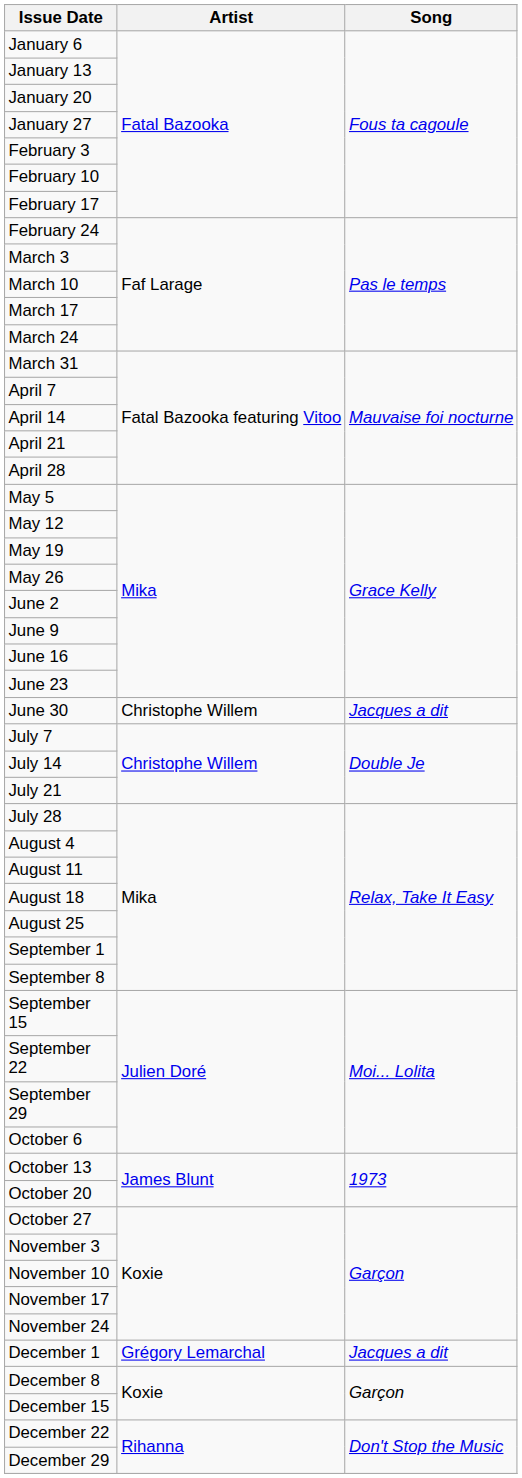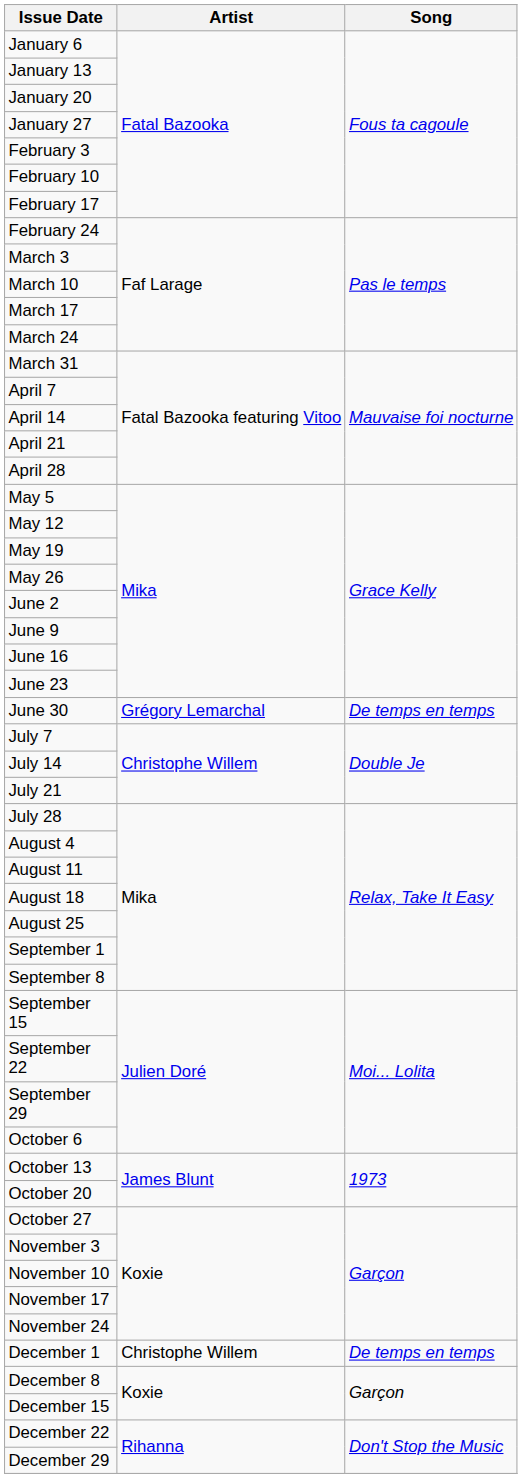 <table class="wikitable">
 <tr>
 <th width="100px">Issue Date</th>
 <th>Artist</th>
 <th>Song</th>
 </tr>
 <tr>
 <td>January 6</td>
 <td rowspan="7"><a href='#'>Fatal Bazooka</a></td>
 <td rowspan="7"><em><a href='#'>Fous ta cagoule</a></em></td>
 </tr>
 <tr>
 <td>January 13</td>
 </tr>
 <tr>
 <td>January 20</td>
 </tr>
 <tr>
 <td>January 27</td>
 </tr>
 <tr>
 <td>February 3</td>
 </tr>
 <tr>
 <td>February 10</td>
 </tr>
 <tr>
 <td>February 17</td>
 </tr>
 <tr>
 <td>February 24</td>
 <td rowspan="5">Faf Larage</td>
 <td rowspan="5"><em><a href='#'>Pas le temps</a></em></td>
 </tr>
 <tr>
 <td>March 3</td>
 </tr>
 <tr>
 <td>March 10</td>
 </tr>
 <tr>
 <td>March 17</td>
 </tr>
 <tr>
 <td>March 24</td>
 </tr>
 <tr>
 <td>March 31</td>
 <td rowspan="5">Fatal Bazooka featuring <a href='#'>Vitoo</a></td>
 <td rowspan="5"><em><a href='#'>Mauvaise foi nocturne</a></em></td>
 </tr>
 <tr>
 <td>April 7</td>
 </tr>
 <tr>
 <td>April 14</td>
 </tr>
 <tr>
 <td>April 21</td>
 </tr>
 <tr>
 <td>April 28</td>
 </tr>
 <tr>
 <td>May 5</td>
 <td rowspan="8"><a href='#'>Mika</a></td>
 <td rowspan="8"><em><a href='#'>Grace Kelly</a></em></td>
 </tr>
 <tr>
 <td>May 12</td>
 </tr>
 <tr>
 <td>May 19</td>
 </tr>
 <tr>
 <td>May 26</td>
 </tr>
 <tr>
 <td>June 2</td>
 </tr>
 <tr>
 <td>June 9</td>
 </tr>
 <tr>
 <td>June 16</td>
 </tr>
 <tr>
 <td>June 23</td>
 </tr>
 <tr>
 <td>June 30</td>
-<td>Christophe Willem</td>
-<td><em><a href='#'>Jacques a dit</a></em></td>
+<td><a href='#'>Grégory Lemarchal</a></td>
+<td><em><a href='#'>De temps en temps</a></em></td>
 </tr>
 <tr>
 <td>July 7</td>
 <td rowspan="3"><a href='#'>Christophe Willem</a></td>
 <td rowspan="3"><em><a href='#'>Double Je</a></em></td>
 </tr>
 <tr>
 <td>July 14</td>
 </tr>
 <tr>
 <td>July 21</td>
 </tr>
 <tr>
 <td>July 28</td>
 <td rowspan="7">Mika</td>
 <td rowspan="7"><em><a href='#'>Relax, Take It Easy</a></em></td>
 </tr>
 <tr>
 <td>August 4</td>
 </tr>
 <tr>
 <td>August 11</td>
 </tr>
 <tr>
 <td>August 18</td>
 </tr>
 <tr>
 <td>August 25</td>
 </tr>
 <tr>
 <td>September 1</td>
 </tr>
 <tr>
 <td>September 8</td>
 </tr>
 <tr>
 <td>September 15</td>
 <td rowspan="4"><a href='#'>Julien Doré</a></td>
 <td rowspan="4"><em><a href='#'>Moi... Lolita</a></em></td>
 </tr>
 <tr>
 <td>September 22</td>
 </tr>
 <tr>
 <td>September 29</td>
 </tr>
 <tr>
 <td>October 6</td>
 </tr>
 <tr>
 <td>October 13</td>
 <td rowspan="2"><a href='#'>James Blunt</a></td>
 <td rowspan="2"><em><a href='#'>1973</a></em></td>
 </tr>
 <tr>
 <td>October 20</td>
 </tr>
 <tr>
 <td>October 27</td>
 <td rowspan="5">Koxie</td>
 <td rowspan="5"><em><a href='#'>Garçon</a></em></td>
 </tr>
 <tr>
 <td>November 3</td>
 </tr>
 <tr>
 <td>November 10</td>
 </tr>
 <tr>
 <td>November 17</td>
 </tr>
 <tr>
 <td>November 24</td>
 </tr>
 <tr>
 <td>December 1</td>
-<td><a href='#'>Grégory Lemarchal</a></td>
-<td><em><a href='#'>Jacques a dit</a></em></td>
+<td>Christophe Willem</td>
+<td><em><a href='#'>De temps en temps</a></em></td>
 </tr>
 <tr>
 <td>December 8</td>
 <td rowspan="2">Koxie</td>
 <td rowspan="2"><em>Garçon</em></td>
 </tr>
 <tr>
 <td>December 15</td>
 </tr>
 <tr>
 <td>December 22</td>
 <td rowspan="2"><a href='#'>Rihanna</a></td>
 <td rowspan="2"><em><a href='#'>Don't Stop the Music</a></em></td>
 </tr>
 <tr>
 <td>December 29</td>
 </tr>
 <tr>
 </tr>
 </table>
